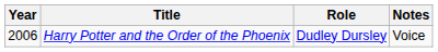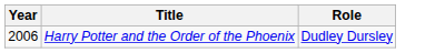 <table class="wikitable">
 <tr>
 <th>Year</th>
 <th>Title</th>
 <th>Role</th>
-<th class="unsortable">Notes</th>
 </tr>
 <tr>
 <td>2006</td>
 <td><em><a href='#'>Harry Potter and the Order of the Phoenix</a></em></td>
 <td><a href='#'>Dudley Dursley</a></td>
-<td>Voice</td>
 </tr>
 </table>
